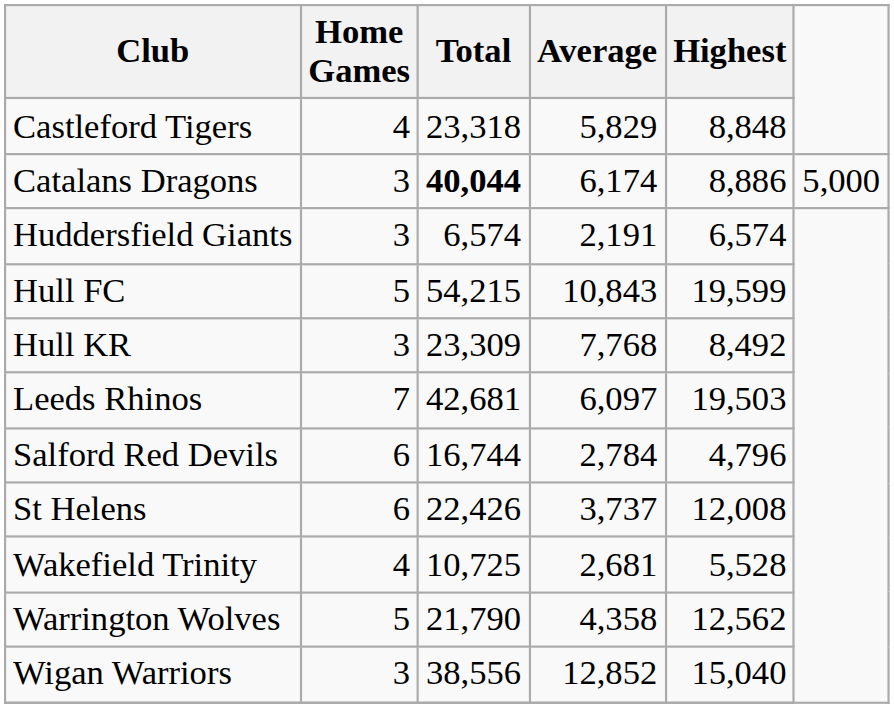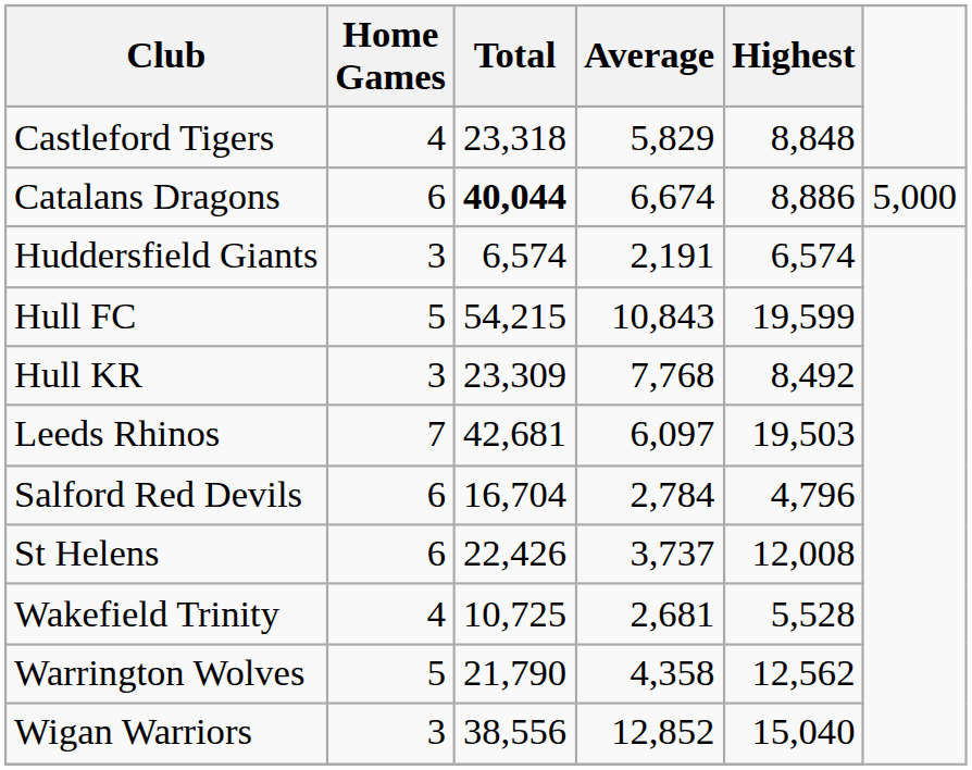 <table class="wikitable sortable" style="text-align:right">
 <tr>
 <th>Club</th>
 <th>Home<br>Games</th>
 <th>Total</th>
 <th>Average</th>
 <th>Highest</th>
 </tr>
 <tr>
 <td style="text-align:left"> Castleford Tigers</td>
 <td>4</td>
 <td>23,318</td>
 <td>5,829</td>
 <td>8,848</td>
 </tr>
 <tr>
 <td style="text-align:left"> Catalans Dragons</td>
-<td>3</td>
+<td>6</td>
 <td><strong>40,044</strong></td>
-<td>6,174</td>
+<td>6,674</td>
 <td>8,886</td>
 <td>5,000</td>
 </tr>
 <tr>
 <td style="text-align:left"> Huddersfield Giants</td>
 <td>3</td>
 <td>6,574</td>
 <td>2,191</td>
 <td>6,574</td>
 </tr>
 <tr>
 <td style="text-align:left"> Hull FC</td>
 <td>5</td>
 <td>54,215</td>
 <td>10,843</td>
 <td>19,599</td>
 </tr>
 <tr>
 <td style="text-align:left"> Hull KR</td>
 <td>3</td>
 <td>23,309</td>
 <td>7,768</td>
 <td>8,492</td>
 </tr>
 <tr>
 <td style="text-align:left"> Leeds Rhinos</td>
 <td>7</td>
 <td>42,681</td>
 <td>6,097</td>
 <td>19,503</td>
 </tr>
 <tr>
 <td style="text-align:left"> Salford Red Devils</td>
 <td>6</td>
-<td>16,744</td>
+<td>16,704</td>
 <td>2,784</td>
 <td>4,796</td>
 </tr>
 <tr>
 <td style="text-align:left"> St Helens</td>
 <td>6</td>
 <td>22,426</td>
 <td>3,737</td>
 <td>12,008</td>
 </tr>
 <tr>
 <td style="text-align:left"> Wakefield Trinity</td>
 <td>4</td>
 <td>10,725</td>
 <td>2,681</td>
 <td>5,528</td>
 </tr>
 <tr>
 <td style="text-align:left"> Warrington Wolves</td>
 <td>5</td>
 <td>21,790</td>
 <td>4,358</td>
 <td>12,562</td>
 </tr>
 <tr>
 <td style="text-align:left"> Wigan Warriors</td>
 <td>3</td>
 <td>38,556</td>
 <td>12,852</td>
 <td>15,040</td>
 </tr>
 <tr>
 </tr>
 </table>
